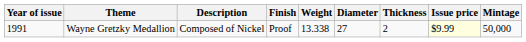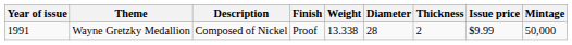 <table class="wikitable sortable">
 <tr>
 <th>Year of issue</th>
 <th>Theme</th>
 <th>Description</th>
 <th>Finish</th>
 <th>Weight</th>
 <th>Diameter</th>
 <th>Thickness</th>
 <th>Issue price</th>
 <th>Mintage</th>
 </tr>
 <tr>
 <td>1991</td>
 <td>Wayne Gretzky Medallion</td>
 <td>Composed of Nickel</td>
 <td>Proof</td>
 <td>13.338</td>
-<td>27</td>
+<td>28</td>
 <td>2</td>
-<td style="background: lightyellow;">$9.99</td>
+<td>$9.99</td>
 <td>50,000</td>
 </tr>
 </table>
